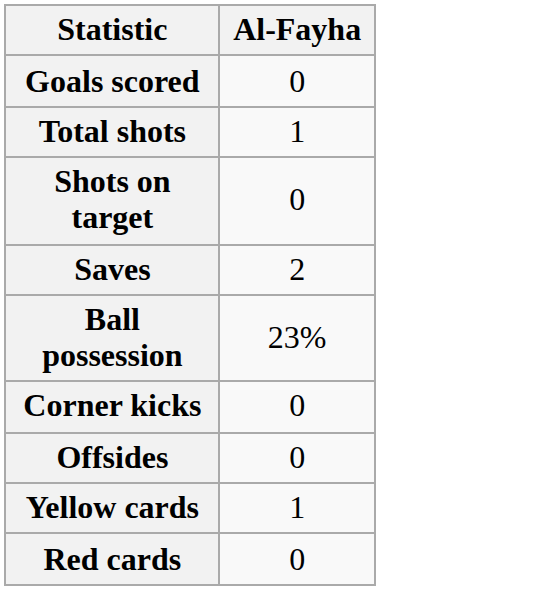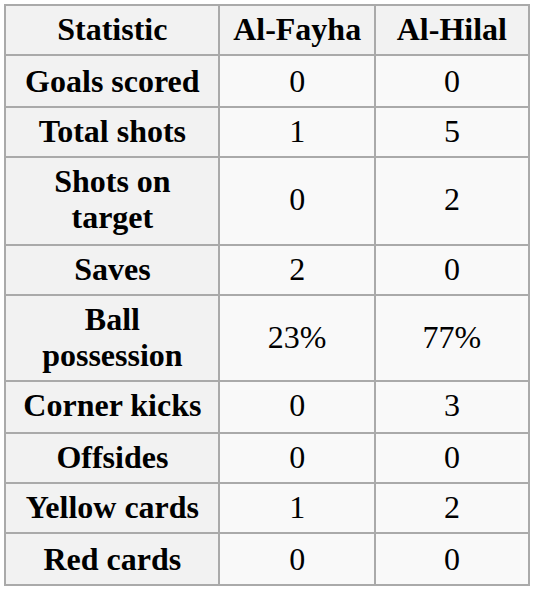 <table class="wikitable plainrowheaders" style="text-align:center">
 <tr>
 <th scope=col width=100>Statistic</th>
 <th scope=col width=70>Al-Fayha</th>
+<th scope=col width=70>Al-Hilal</th>
 </tr>
 <tr>
 <th scope=row>Goals scored</th>
+<td>0</td>
 <td>0</td>
 </tr>
 <tr>
 <th scope=row>Total shots</th>
 <td>1</td>
+<td>5</td>
 </tr>
 <tr>
 <th scope=row>Shots on target</th>
 <td>0</td>
+<td>2</td>
 </tr>
 <tr>
 <th scope=row>Saves</th>
 <td>2</td>
+<td>0</td>
 </tr>
 <tr>
 <th scope=row>Ball possession</th>
 <td>23%</td>
+<td>77%</td>
 </tr>
 <tr>
 <th scope=row>Corner kicks</th>
 <td>0</td>
+<td>3</td>
 </tr>
 <tr>
 <th scope=row>Offsides</th>
+<td>0</td>
 <td>0</td>
 </tr>
 <tr>
 <th scope=row>Yellow cards</th>
 <td>1</td>
+<td>2</td>
 </tr>
 <tr>
 <th scope=row>Red cards</th>
 <td>0</td>
+<td>0</td>
 </tr>
 </table>
